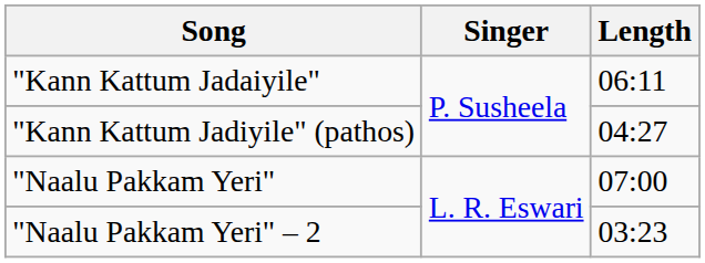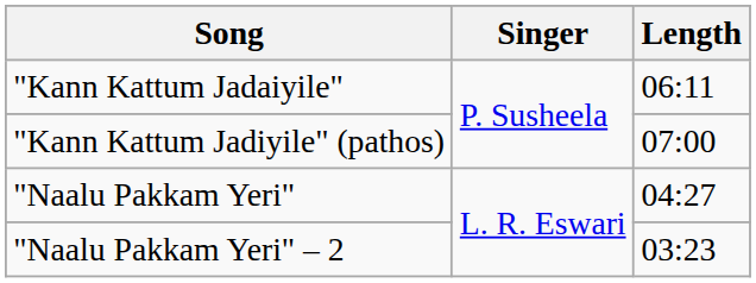 <table class="wikitable" style="font-size:95%;">
 <tr>
 <th>Song</th>
 <th>Singer</th>
 <th>Length</th>
 </tr>
 <tr>
 <td>"Kann Kattum Jadaiyile"</td>
 <td rowspan=2><a href='#'>P. Susheela</a></td>
 <td>06:11</td>
 </tr>
 <tr>
 <td>"Kann Kattum Jadiyile" (pathos)</td>
-<td>04:27</td>
+<td>07:00</td>
 </tr>
 <tr>
 <td>"Naalu Pakkam Yeri"</td>
 <td rowspan=2><a href='#'>L. R. Eswari</a></td>
-<td>07:00</td>
+<td>04:27</td>
 </tr>
 <tr>
 <td>"Naalu Pakkam Yeri" – 2</td>
 <td>03:23</td>
 </tr>
 </table>
